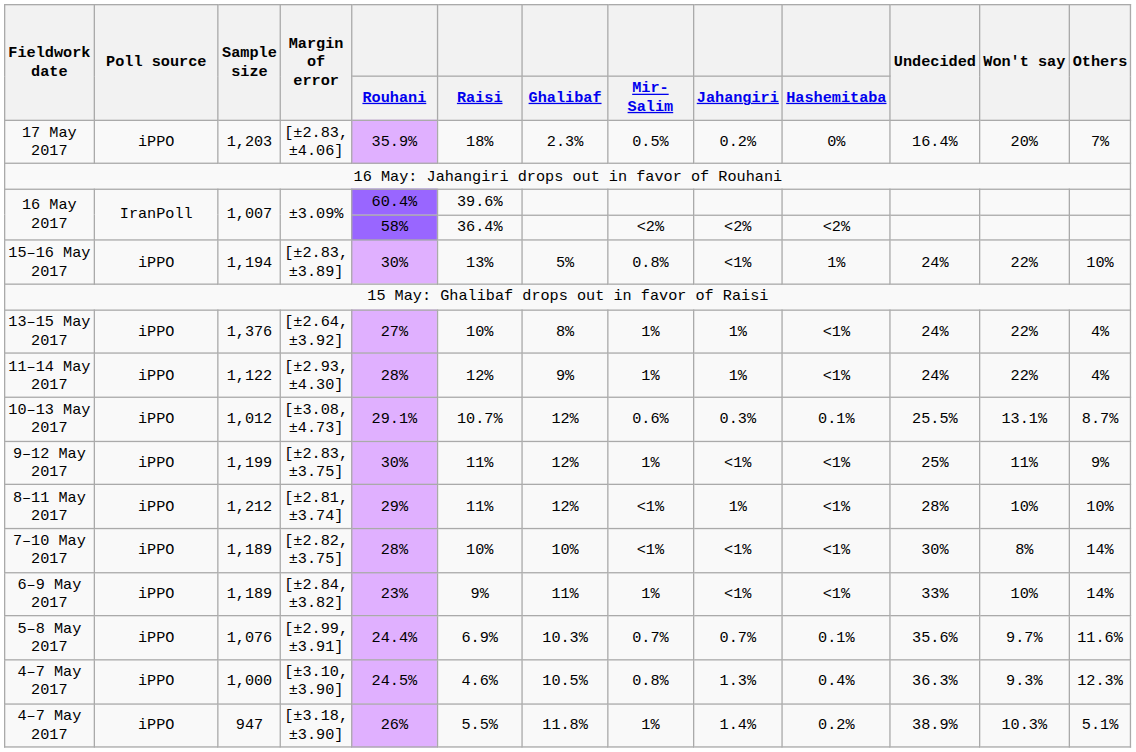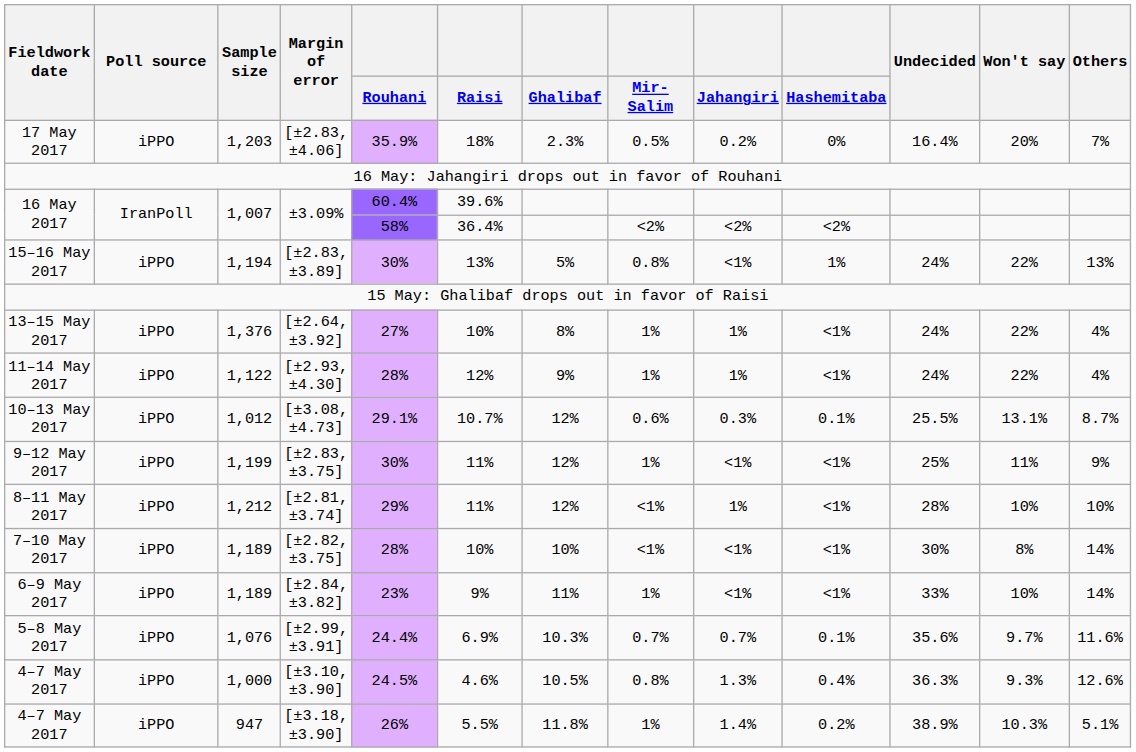 <table class="wikitable" style="text-align:center; font-size:90%; line-height:14px;">
 <tr style="height:55px; background-color:#E9E9E9">
 <th style="width:35px;"  rowspan="2">Fieldwork date</th>
 <th style="width:90px;"  rowspan="2">Poll source</th>
 <th style="width:35px;" rowspan="2">Sample<br>size</th>
 <th style="width:35px;"  rowspan="2">Margin of error</th>
 <th style="width:60px;"></th>
 <th style="width:60px;"></th>
 <th style="width:60px;"></th>
 <th style="width:60px;"></th>
 <th style="width:60px;"></th>
 <th style="width:60px;"></th>
 <th rowspan="2">Undecided</th>
 <th rowspan="2">Won't say</th>
 <th rowspan="2">Others</th>
 </tr>
 <tr>
 <th><a href='#'>Rouhani</a></th>
 <th><a href='#'>Raisi</a></th>
 <th><a href='#'>Ghalibaf</a></th>
 <th><a href='#'>Mir-Salim</a></th>
 <th><a href='#'>Jahangiri</a></th>
 <th><a href='#'>Hashemitaba</a></th>
 </tr>
 <tr>
 <td>17 May 2017</td>
 <td>iPPO</td>
 <td>1,203</td>
 <td>[±2.83,±4.06]</td>
 <td style="background:#E0B0FF">35.9%</td>
 <td>18%</td>
 <td>2.3%</td>
 <td>0.5%</td>
 <td>0.2%</td>
 <td>0%</td>
 <td>16.4%</td>
 <td>20%</td>
 <td>7%</td>
 </tr>
 <tr>
 <td colspan="13">16 May: Jahangiri drops out in favor of Rouhani</td>
 </tr>
 <tr>
 <td rowspan="2">16 May 2017</td>
 <td rowspan="2">IranPoll</td>
 <td rowspan="2">1,007</td>
 <td rowspan="2">±3.09%</td>
 <td style="background:#96F">60.4%</td>
 <td>39.6%</td>
 <td></td>
 <td></td>
 <td></td>
 <td></td>
 <td></td>
 <td></td>
 <td></td>
 </tr>
 <tr>
 <td style="background:#96F">58%</td>
 <td>36.4%</td>
 <td></td>
 <td><2%</td>
 <td><2%</td>
 <td><2%</td>
 <td></td>
 <td></td>
 <td></td>
 </tr>
 <tr>
 <td>15–16 May 2017</td>
 <td>iPPO</td>
 <td>1,194</td>
 <td>[±2.83,±3.89]</td>
 <td style="background:#E0B0FF">30%</td>
 <td>13%</td>
 <td>5%</td>
 <td>0.8%</td>
 <td><1%</td>
 <td>1%</td>
 <td>24%</td>
 <td>22%</td>
-<td>10%</td>
+<td>13%</td>
 </tr>
 <tr>
 <td colspan="13">15 May: Ghalibaf drops out in favor of Raisi</td>
 </tr>
 <tr>
 <td>13–15 May 2017</td>
 <td>iPPO</td>
 <td>1,376</td>
 <td>[±2.64,±3.92]</td>
 <td style="background:#E0B0FF">27%</td>
 <td>10%</td>
 <td>8%</td>
 <td>1%</td>
 <td>1%</td>
 <td><1%</td>
 <td>24%</td>
 <td>22%</td>
 <td>4%</td>
 </tr>
 <tr>
 <td>11–14 May 2017</td>
 <td>iPPO</td>
 <td>1,122</td>
 <td>[±2.93,±4.30]</td>
 <td style="background:#E0B0FF">28%</td>
 <td>12%</td>
 <td>9%</td>
 <td>1%</td>
 <td>1%</td>
 <td><1%</td>
 <td>24%</td>
 <td>22%</td>
 <td>4%</td>
 </tr>
 <tr>
 <td>10–13 May 2017</td>
 <td>iPPO</td>
 <td>1,012</td>
 <td>[±3.08,±4.73]</td>
 <td style="background:#E0B0FF">29.1%</td>
 <td>10.7%</td>
 <td>12%</td>
 <td>0.6%</td>
 <td>0.3%</td>
 <td>0.1%</td>
 <td>25.5%</td>
 <td>13.1%</td>
 <td>8.7%</td>
 </tr>
 <tr>
 <td>9–12 May 2017</td>
 <td>iPPO</td>
 <td>1,199</td>
 <td>[±2.83,±3.75]</td>
 <td style="background:#E0B0FF">30%</td>
 <td>11%</td>
 <td>12%</td>
 <td>1%</td>
 <td><1%</td>
 <td><1%</td>
 <td>25%</td>
 <td>11%</td>
 <td>9%</td>
 </tr>
 <tr>
 <td>8–11 May 2017</td>
 <td>iPPO</td>
 <td>1,212</td>
 <td>[±2.81,±3.74]</td>
 <td style="background:#E0B0FF">29%</td>
 <td>11%</td>
 <td>12%</td>
 <td><1%</td>
 <td>1%</td>
 <td><1%</td>
 <td>28%</td>
 <td>10%</td>
 <td>10%</td>
 </tr>
 <tr>
 <td>7–10 May 2017</td>
 <td>iPPO</td>
 <td>1,189</td>
 <td>[±2.82,±3.75]</td>
 <td style="background:#E0B0FF">28%</td>
 <td>10%</td>
 <td>10%</td>
 <td><1%</td>
 <td><1%</td>
 <td><1%</td>
 <td>30%</td>
 <td>8%</td>
 <td>14%</td>
 </tr>
 <tr>
 <td>6–9 May 2017</td>
 <td>iPPO</td>
 <td>1,189</td>
 <td>[±2.84,±3.82]</td>
 <td style="background:#E0B0FF">23%</td>
 <td>9%</td>
 <td>11%</td>
 <td>1%</td>
 <td><1%</td>
 <td><1%</td>
 <td>33%</td>
 <td>10%</td>
 <td>14%</td>
 </tr>
 <tr>
 <td>5–8 May 2017</td>
 <td>iPPO</td>
 <td>1,076</td>
 <td>[±2.99,±3.91]</td>
 <td style="background:#E0B0FF">24.4%</td>
 <td>6.9%</td>
 <td>10.3%</td>
 <td>0.7%</td>
 <td>0.7%</td>
 <td>0.1%</td>
 <td>35.6%</td>
 <td>9.7%</td>
 <td>11.6%</td>
 </tr>
 <tr>
 <td>4–7 May 2017</td>
 <td>iPPO</td>
 <td>1,000</td>
 <td>[±3.10,±3.90]</td>
 <td style="background:#E0B0FF">24.5%</td>
 <td>4.6%</td>
 <td>10.5%</td>
 <td>0.8%</td>
 <td>1.3%</td>
 <td>0.4%</td>
 <td>36.3%</td>
 <td>9.3%</td>
-<td>12.3%</td>
+<td>12.6%</td>
 </tr>
 <tr>
 <td>4–7 May 2017</td>
 <td>iPPO</td>
 <td>947</td>
 <td>[±3.18,±3.90]</td>
 <td style="background:#E0B0FF">26%</td>
 <td>5.5%</td>
 <td>11.8%</td>
 <td>1%</td>
 <td>1.4%</td>
 <td>0.2%</td>
 <td>38.9%</td>
 <td>10.3%</td>
 <td>5.1%</td>
 </tr>
 </table>
